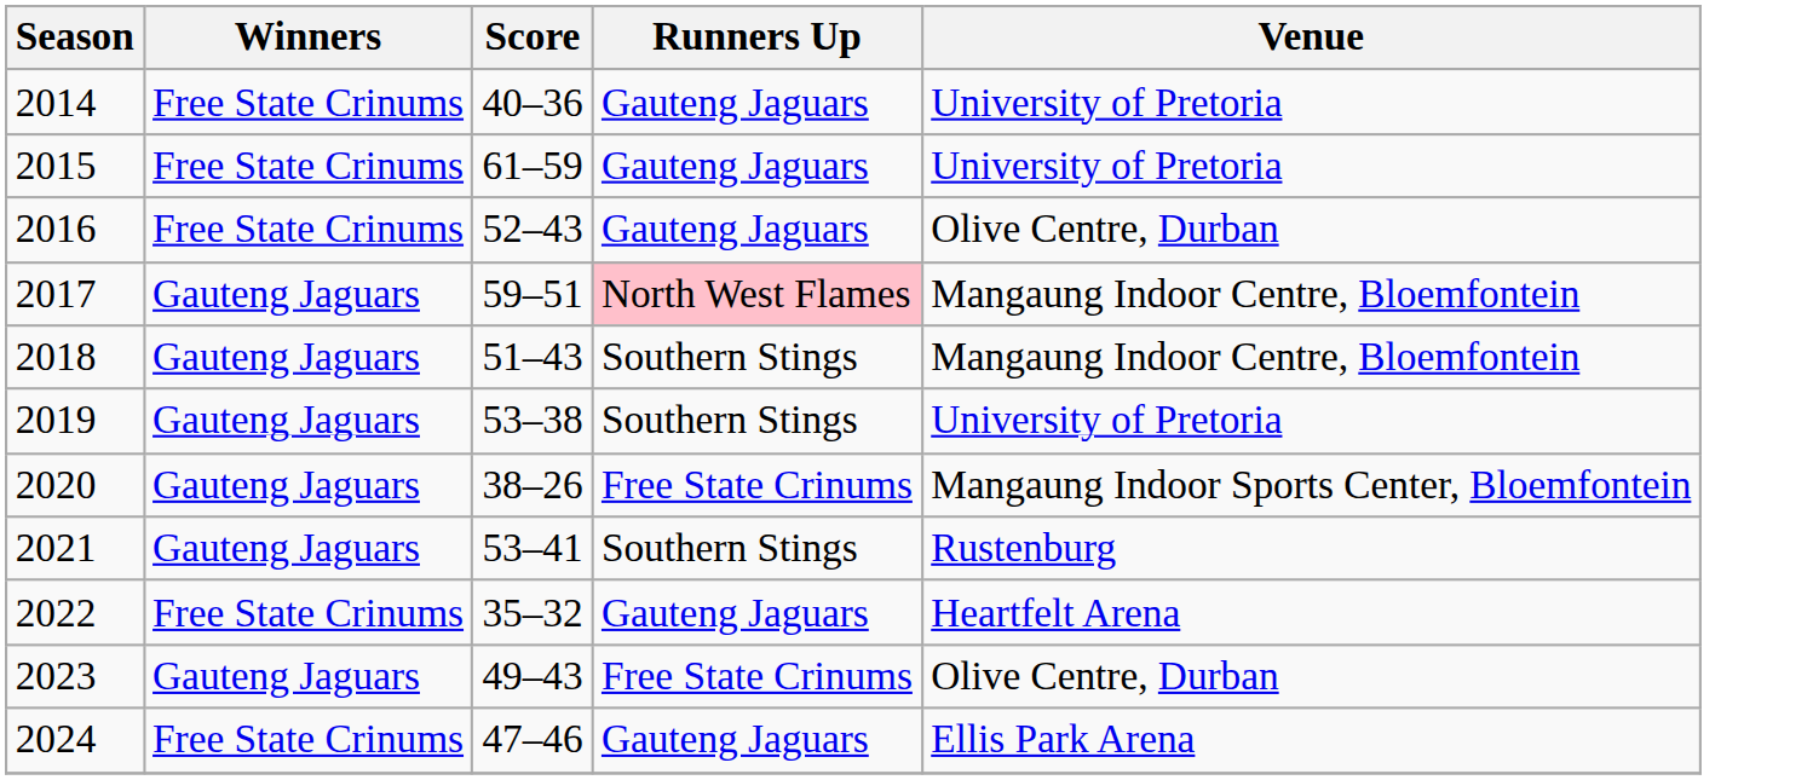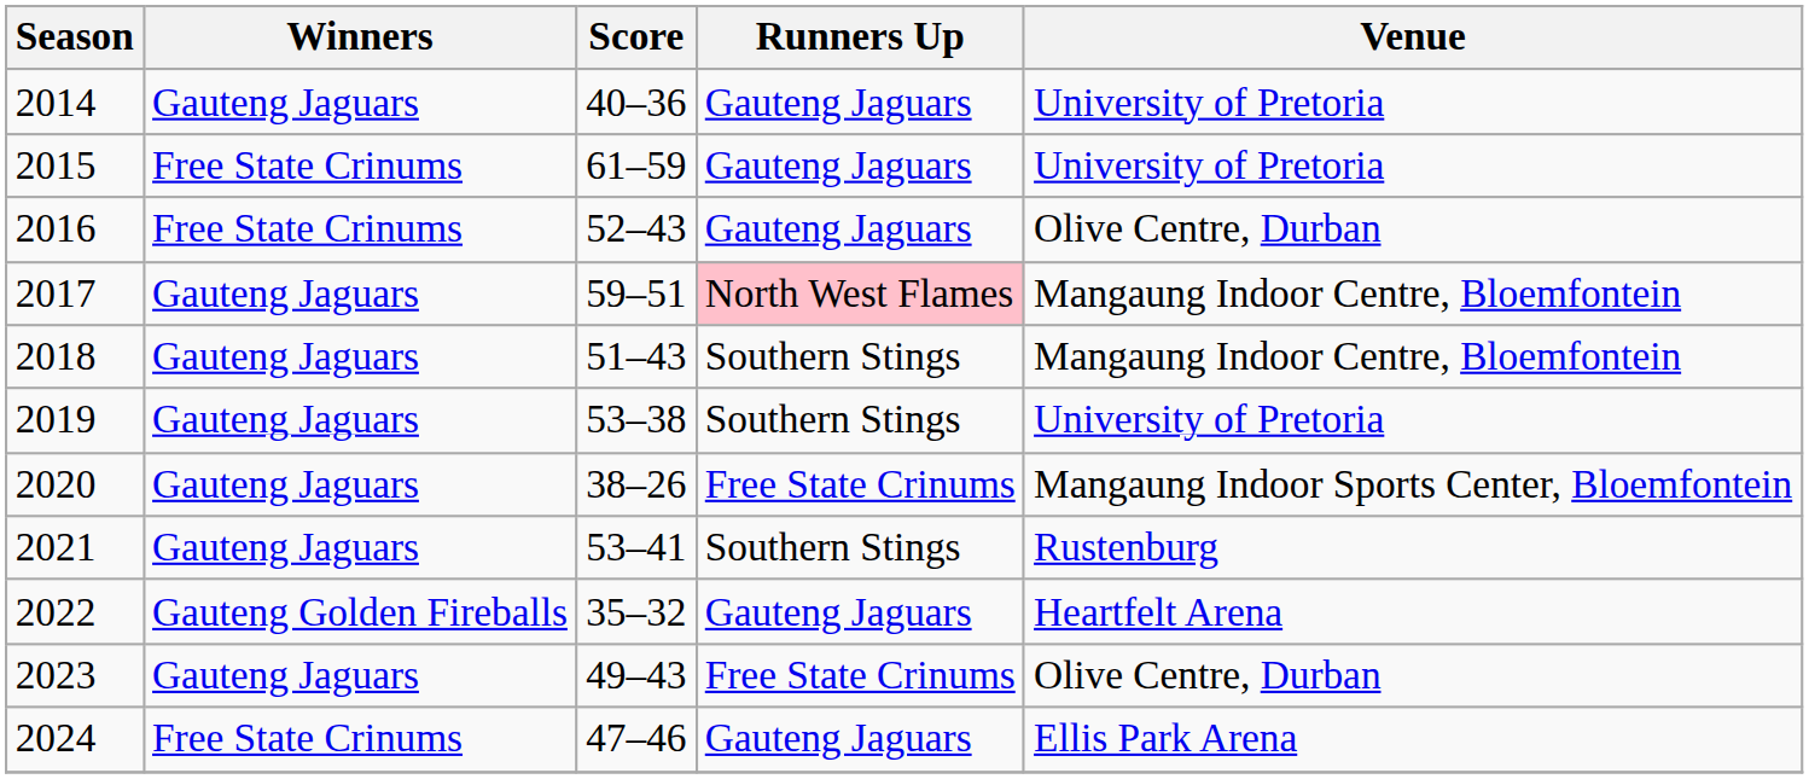 <table class="wikitable collapsible">
 <tr>
 <th>Season</th>
 <th>Winners</th>
 <th>Score</th>
 <th>Runners Up</th>
 <th>Venue</th>
 </tr>
 <tr>
 <td>2014</td>
-<td><a href='#'>Free State Crinums</a></td>
+<td><a href='#'>Gauteng Jaguars</a></td>
 <td>40–36</td>
 <td><a href='#'>Gauteng Jaguars</a></td>
 <td><a href='#'>University of Pretoria</a></td>
 </tr>
 <tr>
 <td>2015</td>
 <td><a href='#'>Free State Crinums</a></td>
 <td>61–59</td>
 <td><a href='#'>Gauteng Jaguars</a></td>
 <td><a href='#'>University of Pretoria</a></td>
 </tr>
 <tr>
 <td>2016</td>
 <td><a href='#'>Free State Crinums</a></td>
 <td>52–43</td>
 <td><a href='#'>Gauteng Jaguars</a></td>
 <td>Olive Centre, <a href='#'>Durban</a></td>
 </tr>
 <tr>
 <td>2017</td>
 <td><a href='#'>Gauteng Jaguars</a></td>
 <td>59–51</td>
 <td style="background: pink;">North West Flames</td>
 <td>Mangaung Indoor Centre, <a href='#'>Bloemfontein</a></td>
 </tr>
 <tr>
 <td>2018</td>
 <td><a href='#'>Gauteng Jaguars</a></td>
 <td>51–43</td>
 <td>Southern Stings</td>
 <td>Mangaung Indoor Centre, <a href='#'>Bloemfontein</a></td>
 </tr>
 <tr>
 <td>2019</td>
 <td><a href='#'>Gauteng Jaguars</a></td>
 <td>53–38</td>
 <td>Southern Stings</td>
 <td><a href='#'>University of Pretoria</a></td>
 </tr>
 <tr>
 <td>2020</td>
 <td><a href='#'>Gauteng Jaguars</a></td>
 <td>38–26</td>
 <td><a href='#'>Free State Crinums</a></td>
 <td>Mangaung Indoor Sports Center, <a href='#'>Bloemfontein</a></td>
 </tr>
 <tr>
 <td>2021</td>
 <td><a href='#'>Gauteng Jaguars</a></td>
 <td>53–41</td>
 <td>Southern Stings</td>
 <td><a href='#'>Rustenburg</a></td>
 </tr>
 <tr>
 <td>2022</td>
-<td><a href='#'>Free State Crinums</a></td>
+<td><a href='#'>Gauteng Golden Fireballs</a></td>
 <td>35–32</td>
 <td><a href='#'>Gauteng Jaguars</a></td>
 <td><a href='#'>Heartfelt Arena</a></td>
 </tr>
 <tr>
 <td>2023</td>
 <td><a href='#'>Gauteng Jaguars</a></td>
 <td>49–43</td>
 <td><a href='#'>Free State Crinums</a></td>
 <td>Olive Centre, <a href='#'>Durban</a></td>
 </tr>
 <tr>
 <td>2024</td>
 <td><a href='#'>Free State Crinums</a></td>
 <td>47–46</td>
 <td><a href='#'>Gauteng Jaguars</a></td>
 <td><a href='#'>Ellis Park Arena</a></td>
 </tr>
 <tr>
 </tr>
 </table>
